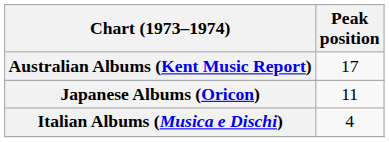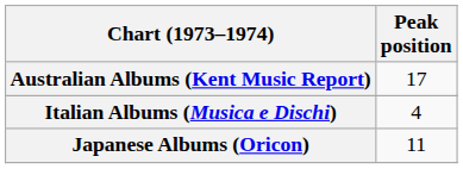 <table class="wikitable sortable plainrowheaders">
 <tr>
 <th>Chart (1973–1974)</th>
 <th>Peak<br>position</th>
 </tr>
 <tr>
 <th scope="row">Australian Albums (<a href='#'>Kent Music Report</a>)</th>
 <td align="center">17</td>
 </tr>
 <tr>
 </tr>
 <tr>
 </tr>
 <tr>
 </tr>
 <tr>
+<th scope="row">Italian Albums (<em><a href='#'>Musica e Dischi</a></em>)</th>
+<td align="center">4</td>
+</tr>
+<tr>
 <th scope="row">Japanese Albums (<a href='#'>Oricon</a>)</th>
 <td align="center">11</td>
-</tr>
-<tr>
-<th scope="row">Italian Albums (<em><a href='#'>Musica e Dischi</a></em>)</th>
-<td align="center">4</td>
 </tr>
 <tr>
 </tr>
 <tr>
 </tr>
 </table>
